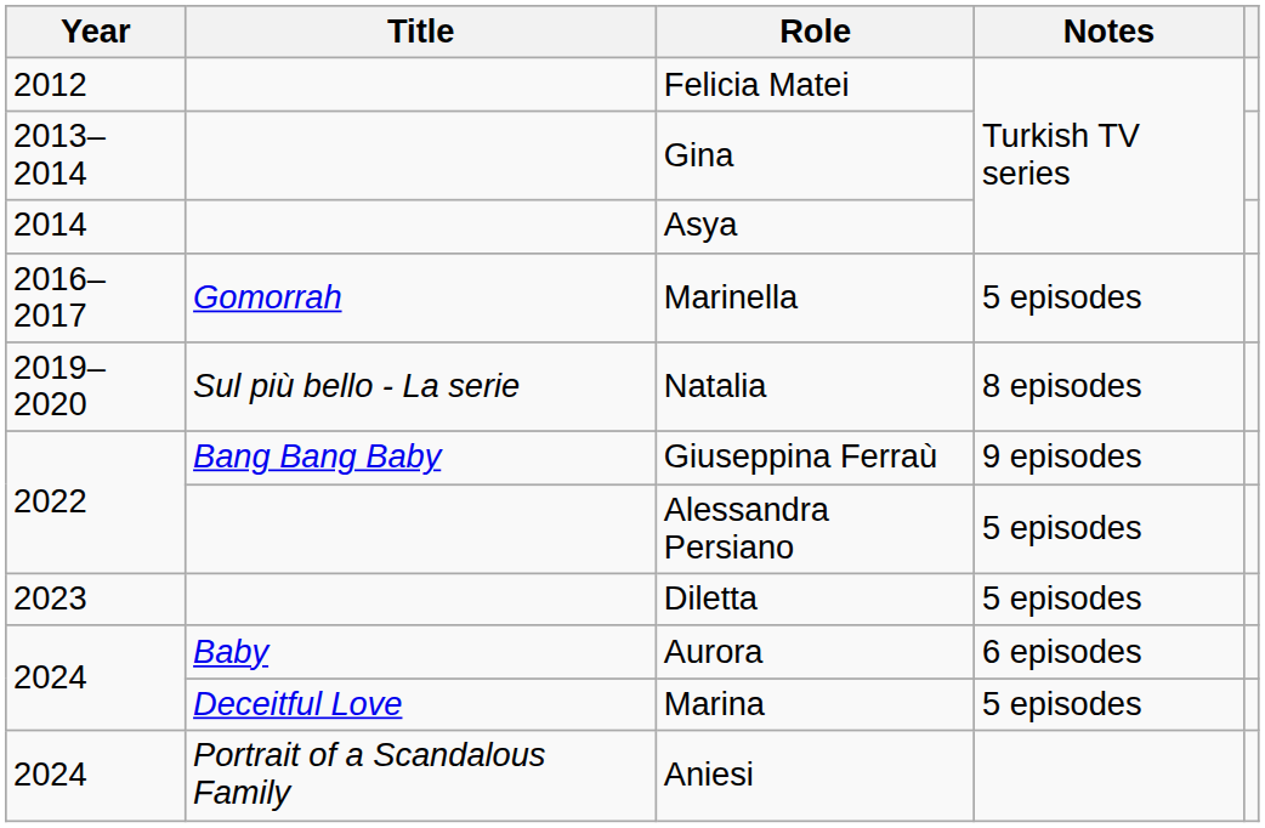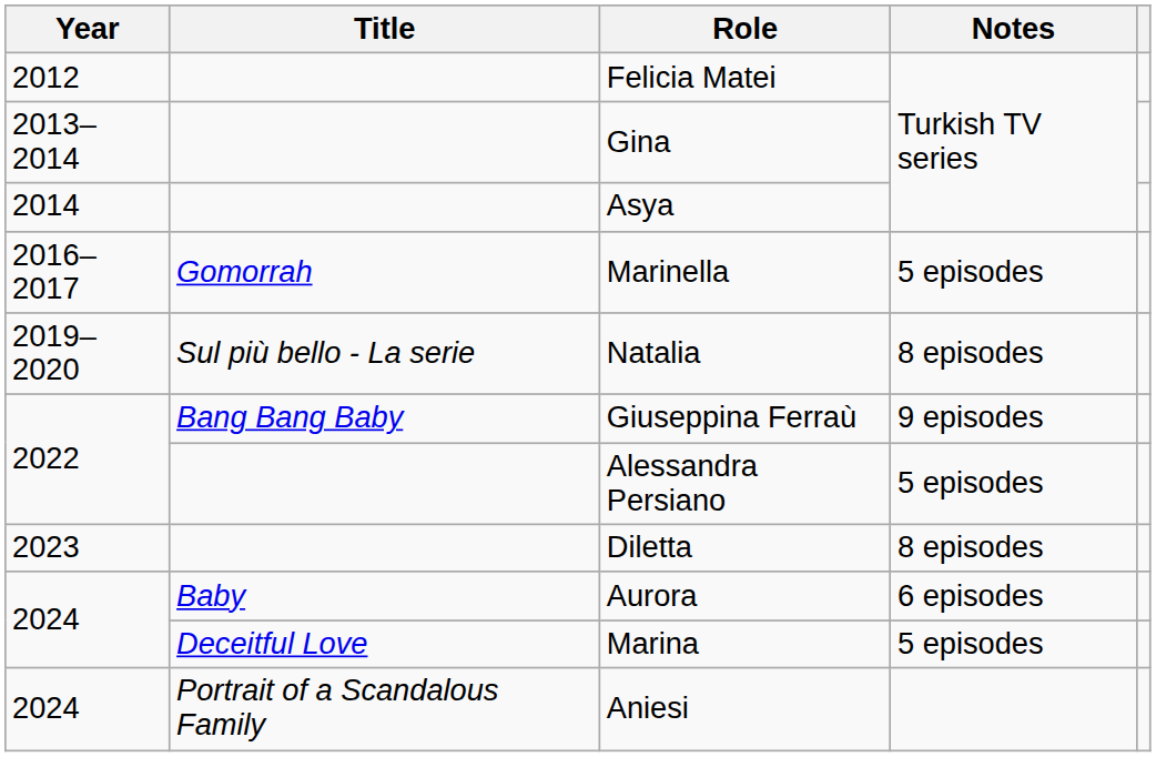 <table class="wikitable plainrowheaders sortable">
 <tr>
 <th>Year</th>
 <th>Title</th>
 <th>Role</th>
 <th class="unsortable">Notes</th>
 <th class="unsortable"></th>
 </tr>
 <tr>
 <td>2012</td>
 <td><em></em></td>
 <td>Felicia Matei</td>
 <td rowspan="3">Turkish TV series</td>
 <td></td>
 </tr>
 <tr>
 <td>2013–2014</td>
 <td><em></em></td>
 <td>Gina</td>
 <td></td>
 </tr>
 <tr>
 <td>2014</td>
 <td><em></em></td>
 <td>Asya</td>
 <td></td>
 </tr>
 <tr>
 <td>2016–2017</td>
 <td><em><a href='#'>Gomorrah</a></em></td>
 <td>Marinella</td>
 <td>5 episodes</td>
 <td></td>
 </tr>
 <tr>
 <td>2019–2020</td>
 <td><em>Sul più bello - La serie</em></td>
 <td>Natalia</td>
 <td>8 episodes</td>
 <td></td>
 </tr>
 <tr>
 <td rowspan="2">2022</td>
 <td><em><a href='#'>Bang Bang Baby</a></em></td>
 <td>Giuseppina Ferraù</td>
 <td>9 episodes</td>
 <td></td>
 </tr>
 <tr>
 <td><em></em></td>
 <td>Alessandra Persiano</td>
 <td>5 episodes</td>
 <td></td>
 </tr>
 <tr>
 <td>2023</td>
 <td><em></em></td>
 <td>Diletta</td>
-<td>5 episodes</td>
+<td>8 episodes</td>
 <td></td>
 </tr>
 <tr>
 <td rowspan="2">2024</td>
 <td><em><a href='#'>Baby</a></em></td>
 <td>Aurora</td>
 <td>6 episodes</td>
 <td></td>
 </tr>
 <tr>
 <td><em><a href='#'>Deceitful Love</a></em></td>
 <td>Marina</td>
 <td>5 episodes</td>
 <td></td>
 </tr>
 <tr>
 <td>2024</td>
 <td><em>Portrait of a Scandalous Family</em></td>
 <td>Aniesi</td>
 <td></td>
 <td></td>
 </tr>
 </table>
